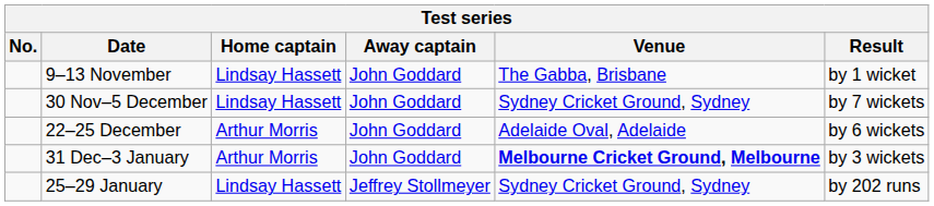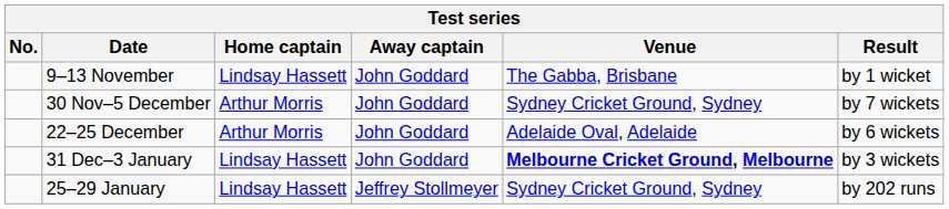 <table class="wikitable">
 <tr>
 <th colspan="9">Test series</th>
 </tr>
 <tr>
 <th>No.</th>
 <th>Date</th>
 <th>Home captain</th>
 <th>Away captain</th>
 <th>Venue</th>
 <th>Result</th>
 </tr>
 <tr>
 <td></td>
 <td>9–13 November</td>
 <td><a href='#'>Lindsay Hassett</a></td>
 <td><a href='#'>John Goddard</a></td>
 <td><a href='#'>The Gabba</a>, <a href='#'>Brisbane</a></td>
 <td> by 1 wicket</td>
 </tr>
 <tr>
 <td></td>
 <td>30 Nov–5 December</td>
-<td><a href='#'>Lindsay Hassett</a></td>
+<td><a href='#'>Arthur Morris</a></td>
 <td><a href='#'>John Goddard</a></td>
 <td><a href='#'>Sydney Cricket Ground</a>, <a href='#'>Sydney</a></td>
 <td> by 7 wickets</td>
 </tr>
 <tr>
 <td></td>
 <td>22–25 December</td>
 <td><a href='#'>Arthur Morris</a></td>
 <td><a href='#'>John Goddard</a></td>
 <td><a href='#'>Adelaide Oval</a>, <a href='#'>Adelaide</a></td>
 <td> by 6 wickets</td>
 </tr>
 <tr>
 <td></td>
 <td>31 Dec–3 January</td>
-<td><a href='#'>Arthur Morris</a></td>
+<td><a href='#'>Lindsay Hassett</a></td>
 <td><a href='#'>John Goddard</a></td>
 <td><strong><a href='#'>Melbourne Cricket Ground</a>, <a href='#'>Melbourne</a></strong></td>
 <td> by 3 wickets</td>
 </tr>
 <tr>
 <td></td>
 <td>25–29 January</td>
 <td><a href='#'>Lindsay Hassett</a></td>
 <td><a href='#'>Jeffrey Stollmeyer</a></td>
 <td><a href='#'>Sydney Cricket Ground</a>, <a href='#'>Sydney</a></td>
 <td> by 202 runs</td>
 </tr>
 </table>
